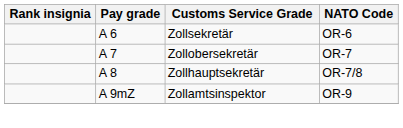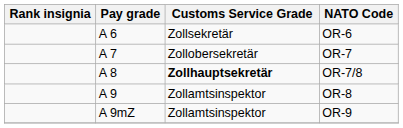 <table class="wikitable" style = "width:40%;">
 <tr>
 <th>Rank insignia</th>
 <th>Pay grade</th>
 <th>Customs Service Grade</th>
 <th>NATO Code</th>
 </tr>
 <tr>
 <td></td>
 <td>A 6</td>
 <td>Zollsekretär</td>
 <td>OR-6</td>
 </tr>
 <tr>
 <td></td>
 <td>A 7</td>
 <td>Zollobersekretär</td>
 <td>OR-7</td>
 </tr>
 <tr>
 <td></td>
 <td>A 8</td>
-<td>Zollhauptsekretär</td>
+<td><strong>Zollhauptsekretär</strong></td>
 <td>OR-7/8</td>
+</tr>
+<tr>
+<td></td>
+<td>A 9</td>
+<td>Zollamtsinspektor</td>
+<td>OR-8</td>
 </tr>
 <tr>
 <td></td>
 <td>A 9mZ</td>
 <td>Zollamtsinspektor</td>
 <td>OR-9</td>
 </tr>
 <tr>
 </tr>
 </table>
